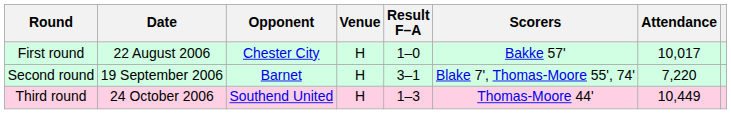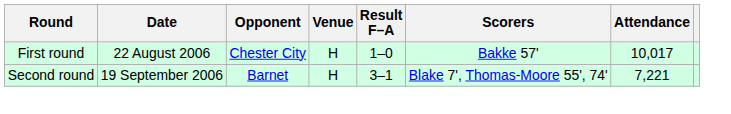 <table class="wikitable sortable" style="text-align:center">
 <tr>
 <th>Round</th>
 <th>Date</th>
 <th>Opponent</th>
 <th>Venue</th>
 <th>Result<br>F–A</th>
 <th class="unsortable">Scorers</th>
 <th>Attendance</th>
 <th class="unsortable"></th>
 </tr>
 <tr bgcolor="#d0ffe3">
 <td>First round</td>
 <td>22 August 2006</td>
 <td><a href='#'>Chester City</a></td>
 <td>H</td>
 <td>1–0</td>
 <td><a href='#'>Bakke</a> 57'</td>
 <td>10,017</td>
 <td></td>
 </tr>
 <tr bgcolor="#d0ffe3">
 <td>Second round</td>
 <td>19 September 2006</td>
 <td><a href='#'>Barnet</a></td>
 <td>H</td>
 <td>3–1</td>
 <td><a href='#'>Blake</a> 7', <a href='#'>Thomas-Moore</a> 55', 74'</td>
-<td>7,220</td>
-<td></td>
-</tr>
-<tr bgcolor="#ffd0e3">
-<td>Third round</td>
-<td>24 October 2006</td>
-<td><a href='#'>Southend United</a></td>
-<td>H</td>
-<td>1–3</td>
-<td><a href='#'>Thomas-Moore</a> 44'</td>
-<td>10,449</td>
+<td>7,221</td>
 <td></td>
 </tr>
 </table>
